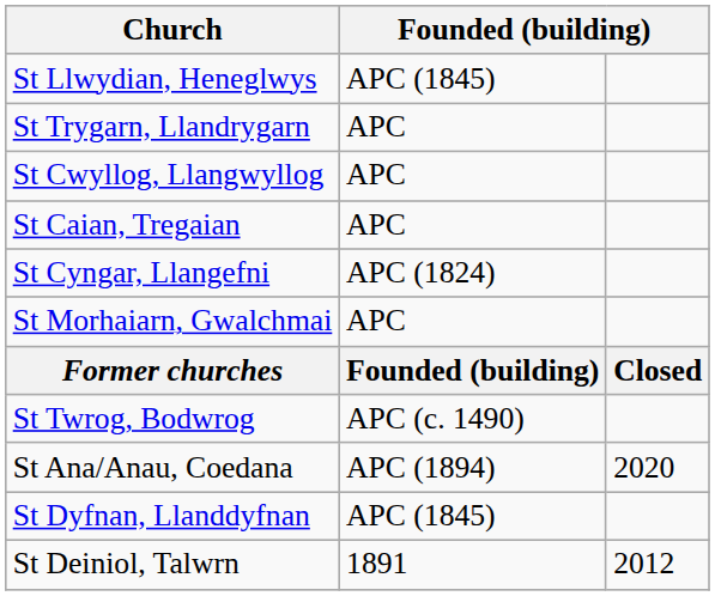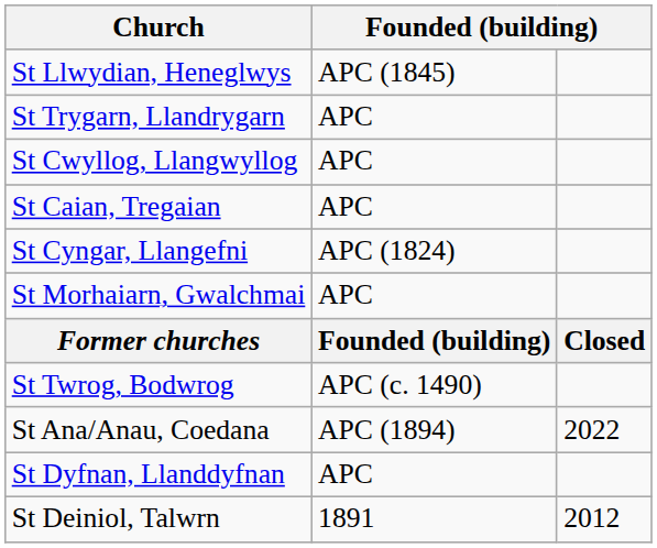 <table class="wikitable">
 <tr>
 <th>Church</th>
 <th colspan="2">Founded (building)</th>
 </tr>
 <tr>
 <td><a href='#'>St Llwydian, Heneglwys</a></td>
 <td>APC (1845)</td>
 <td></td>
 </tr>
 <tr>
 <td><a href='#'>St Trygarn, Llandrygarn</a></td>
 <td>APC</td>
 <td></td>
 </tr>
 <tr>
 <td><a href='#'>St Cwyllog, Llangwyllog</a></td>
 <td>APC</td>
 <td></td>
 </tr>
 <tr>
 <td><a href='#'>St Caian, Tregaian</a></td>
 <td>APC</td>
 <td></td>
 </tr>
 <tr>
 <td><a href='#'>St Cyngar, Llangefni</a></td>
 <td>APC (1824)</td>
 <td></td>
 </tr>
 <tr>
 <td><a href='#'>St Morhaiarn, Gwalchmai</a></td>
 <td>APC</td>
 <td></td>
 </tr>
 <tr>
 <th><em>Former churches</em></th>
 <th>Founded (building)</th>
 <th>Closed</th>
 </tr>
 <tr>
 <td><a href='#'>St Twrog, Bodwrog</a></td>
 <td>APC (c. 1490)</td>
 <td></td>
 </tr>
 <tr>
 <td>St Ana/Anau, Coedana</td>
 <td>APC (1894)</td>
-<td>2020</td>
+<td>2022</td>
 </tr>
 <tr>
 <td><a href='#'>St Dyfnan, Llanddyfnan</a></td>
-<td>APC (1845)</td>
+<td>APC</td>
 <td></td>
 </tr>
 <tr>
 <td>St Deiniol, Talwrn</td>
 <td>1891</td>
 <td>2012</td>
 </tr>
 </table>
